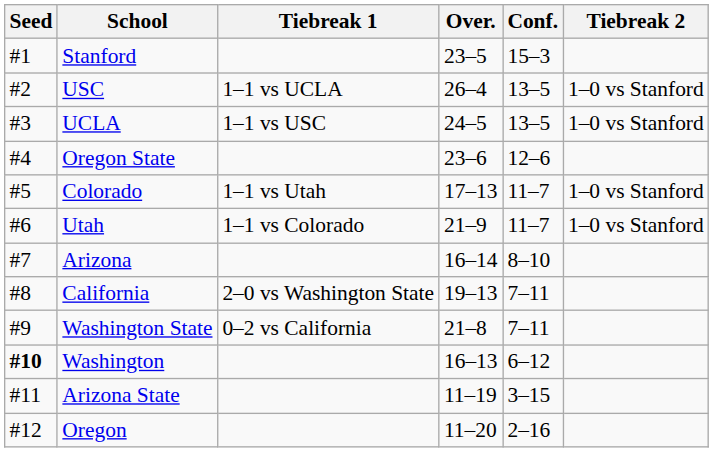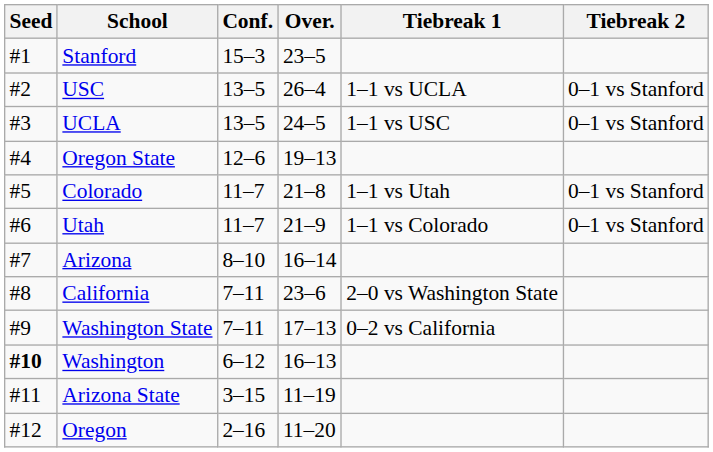 <table class="wikitable">
 <tr>
 <th>Seed</th>
 <th>School</th>
+<th>Conf.</th>
+<th>Over.</th>
 <th>Tiebreak 1</th>
-<th>Over.</th>
-<th>Conf.</th>
 <th>Tiebreak 2</th>
 </tr>
 <tr>
 <td>#1</td>
 <td><a href='#'>Stanford</a></td>
+<td>15–3</td>
+<td>23–5</td>
 <td></td>
-<td>23–5</td>
-<td>15–3</td>
 <td></td>
 </tr>
 <tr>
 <td>#2</td>
 <td><a href='#'>USC</a></td>
+<td>13–5</td>
+<td>26–4</td>
 <td>1–1 vs UCLA</td>
-<td>26–4</td>
-<td>13–5</td>
-<td>1–0 vs Stanford</td>
+<td>0–1 vs Stanford</td>
 </tr>
 <tr>
 <td>#3</td>
 <td><a href='#'>UCLA</a></td>
+<td>13–5</td>
+<td>24–5</td>
 <td>1–1 vs USC</td>
-<td>24–5</td>
-<td>13–5</td>
-<td>1–0 vs Stanford</td>
+<td>0–1 vs Stanford</td>
 </tr>
 <tr>
 <td>#4</td>
 <td><a href='#'>Oregon State</a></td>
+<td>12–6</td>
+<td>19–13</td>
 <td></td>
-<td>23–6</td>
-<td>12–6</td>
 <td></td>
 </tr>
 <tr>
 <td>#5</td>
 <td><a href='#'>Colorado</a></td>
+<td>11–7</td>
+<td>21–8</td>
 <td>1–1 vs Utah</td>
-<td>17–13</td>
-<td>11–7</td>
-<td>1–0 vs Stanford</td>
+<td>0–1 vs Stanford</td>
 </tr>
 <tr>
 <td>#6</td>
 <td><a href='#'>Utah</a></td>
+<td>11–7</td>
+<td>21–9</td>
 <td>1–1 vs Colorado</td>
-<td>21–9</td>
-<td>11–7</td>
-<td>1–0 vs Stanford</td>
+<td>0–1 vs Stanford</td>
 </tr>
 <tr>
 <td>#7</td>
 <td><a href='#'>Arizona</a></td>
+<td>8–10</td>
+<td>16–14</td>
 <td></td>
-<td>16–14</td>
-<td>8–10</td>
 <td></td>
 </tr>
 <tr>
 <td>#8</td>
 <td><a href='#'>California</a></td>
+<td>7–11</td>
+<td>23–6</td>
 <td>2–0 vs Washington State</td>
-<td>19–13</td>
-<td>7–11</td>
 <td></td>
 </tr>
 <tr>
 <td>#9</td>
 <td><a href='#'>Washington State</a></td>
+<td>7–11</td>
+<td>17–13</td>
 <td>0–2 vs California</td>
-<td>21–8</td>
-<td>7–11</td>
 <td></td>
 </tr>
 <tr>
 <td><strong>#10</strong></td>
 <td><a href='#'>Washington</a></td>
+<td>6–12</td>
+<td>16–13</td>
 <td></td>
-<td>16–13</td>
-<td>6–12</td>
 <td></td>
 </tr>
 <tr>
 <td>#11</td>
 <td><a href='#'>Arizona State</a></td>
+<td>3–15</td>
+<td>11–19</td>
 <td></td>
-<td>11–19</td>
-<td>3–15</td>
 <td></td>
 </tr>
 <tr>
 <td>#12</td>
 <td><a href='#'>Oregon</a></td>
+<td>2–16</td>
+<td>11–20</td>
 <td></td>
-<td>11–20</td>
-<td>2–16</td>
 <td></td>
 </tr>
 </table>
